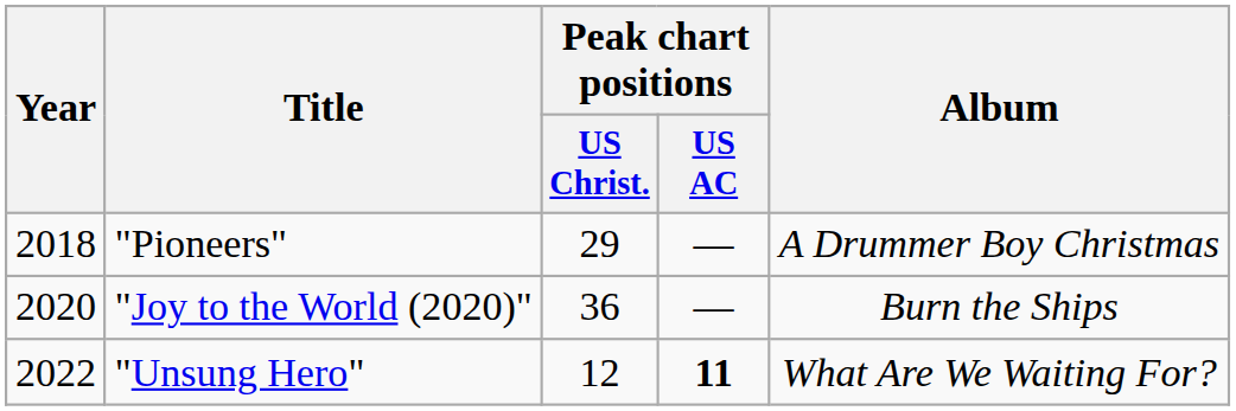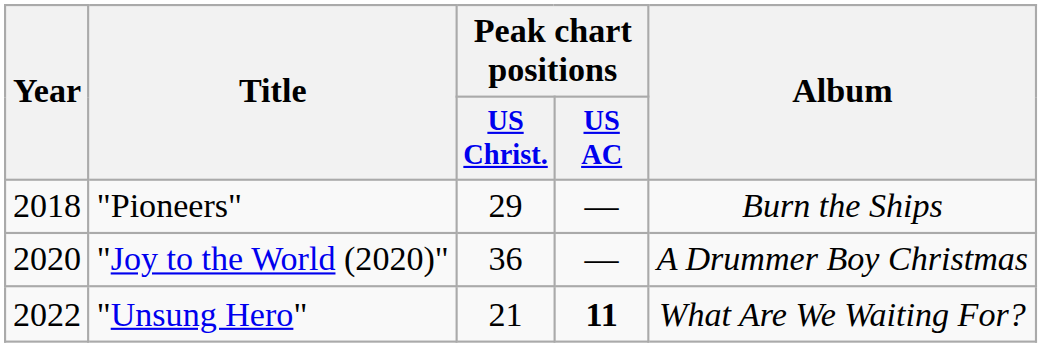 <table class="wikitable" style="text-align:center">
 <tr>
 <th rowspan="2">Year</th>
 <th rowspan="2">Title</th>
 <th colspan="2">Peak chart positions</th>
 <th rowspan="2">Album</th>
 </tr>
 <tr style="font-size:smaller;">
 <th style="width:38px;"><a href='#'>US<br>Christ.</a><br></th>
 <th style="width:38px;"><a href='#'>US<br>AC</a><br></th>
 </tr>
 <tr>
 <td>2018</td>
 <td style="text-align:left">"Pioneers"<br></td>
 <td>29</td>
 <td>—</td>
-<td><em>A Drummer Boy Christmas</em></td>
+<td><em>Burn the Ships</em></td>
 </tr>
 <tr>
 <td>2020</td>
 <td style="text-align:left">"<a href='#'>Joy to the World</a> (2020)"</td>
 <td>36</td>
 <td>—</td>
-<td><em>Burn the Ships</em></td>
+<td><em>A Drummer Boy Christmas</em></td>
 </tr>
 <tr>
 <td>2022</td>
 <td style="text-align:left">"<a href='#'>Unsung Hero</a>"</td>
-<td>12</td>
+<td>21</td>
 <td><strong>11</strong></td>
 <td><em>What Are We Waiting For?</em></td>
 </tr>
 </table>
